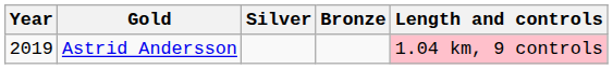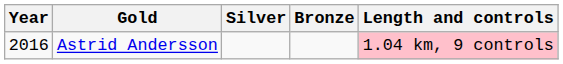 <table class="wikitable">
 <tr>
 <th>Year</th>
 <th>Gold</th>
 <th>Silver</th>
 <th>Bronze</th>
 <th>Length and controls</th>
 </tr>
 <tr>
-<td>2019</td>
+<td>2016</td>
 <td> <a href='#'>Astrid Andersson</a></td>
 <td></td>
 <td></td>
 <td style="background: pink;">1.04 km, 9 controls</td>
 </tr>
 </table>
